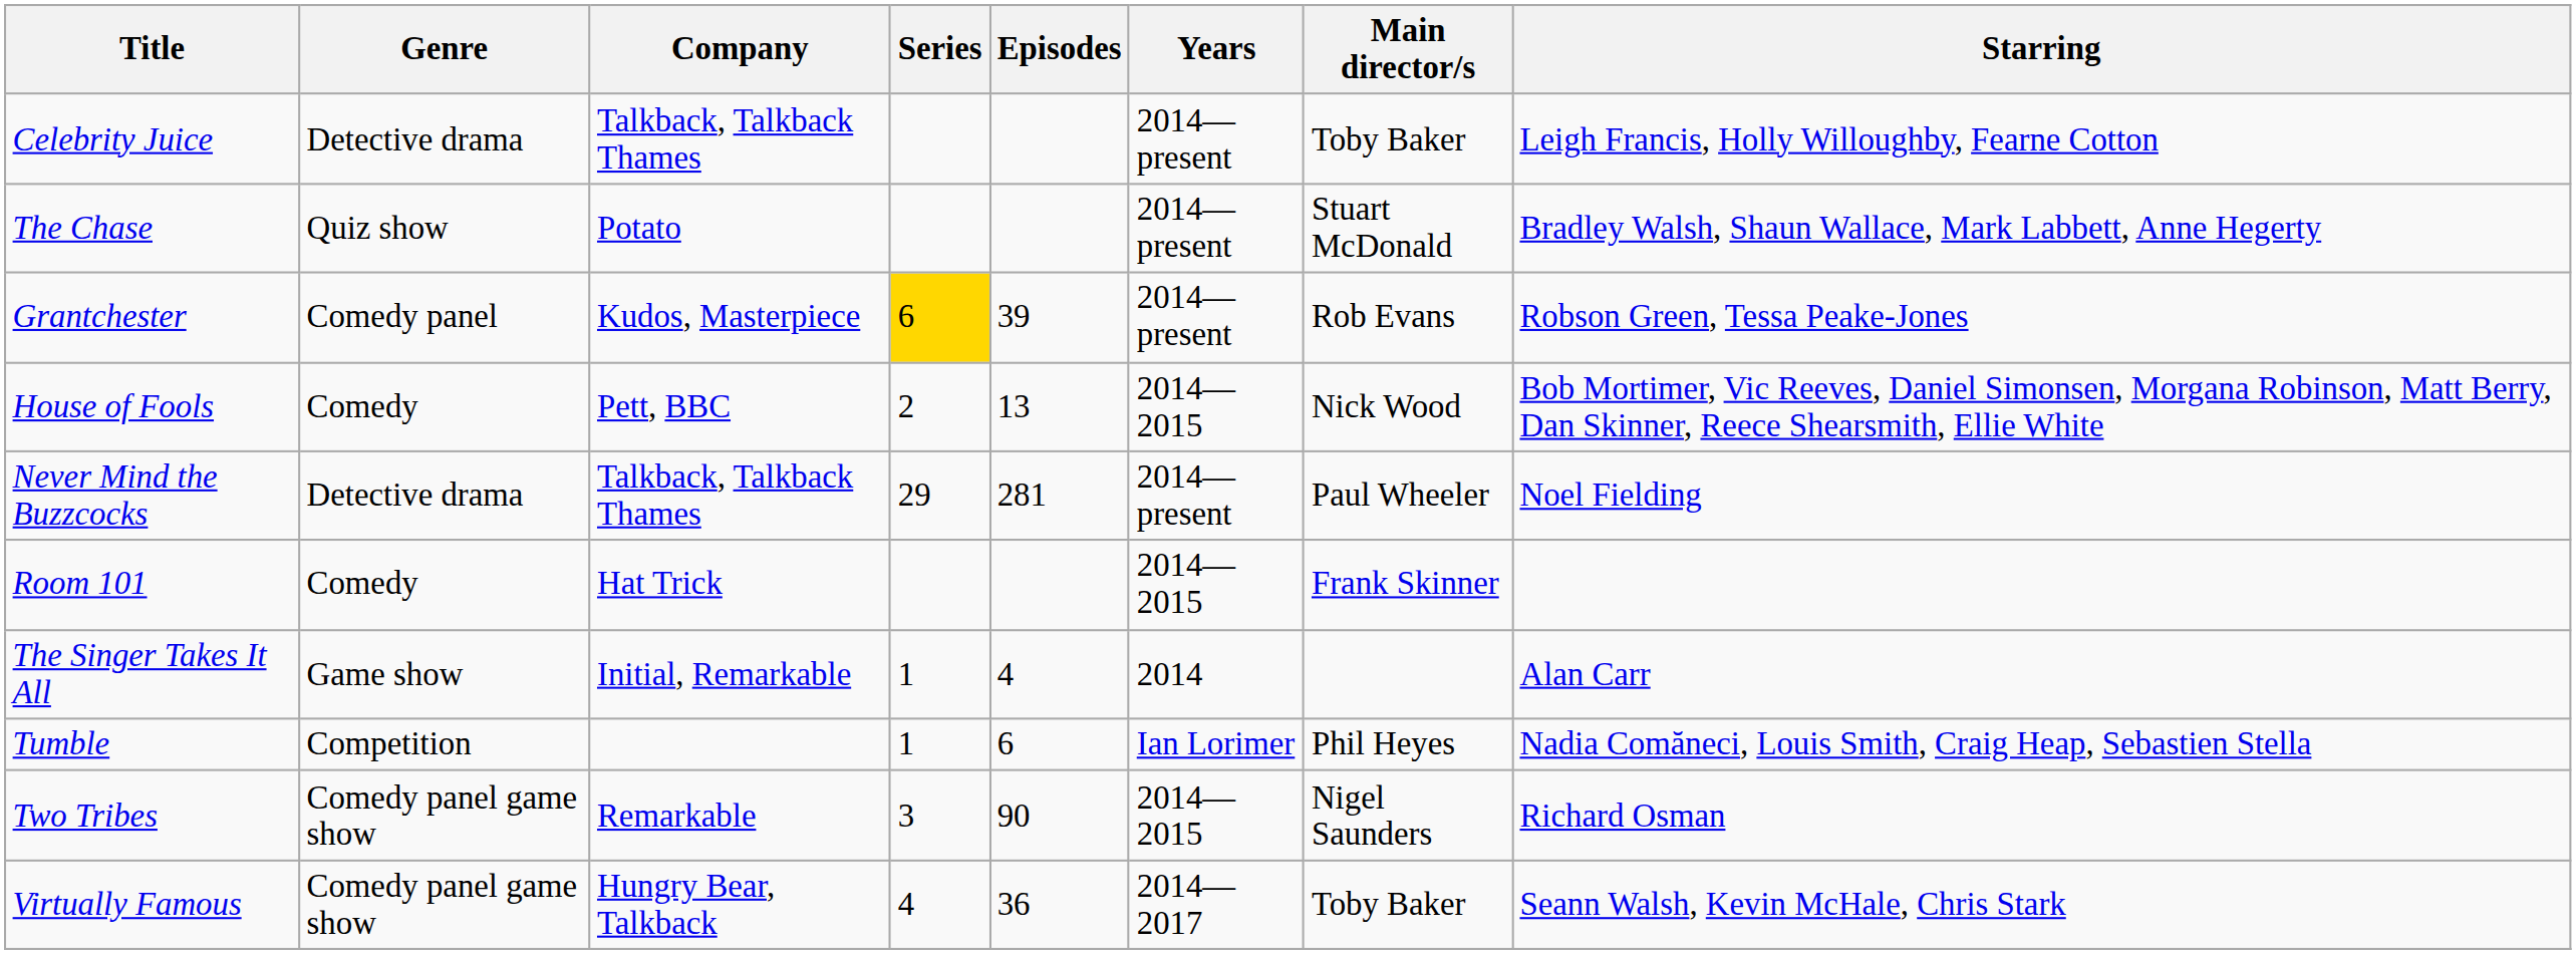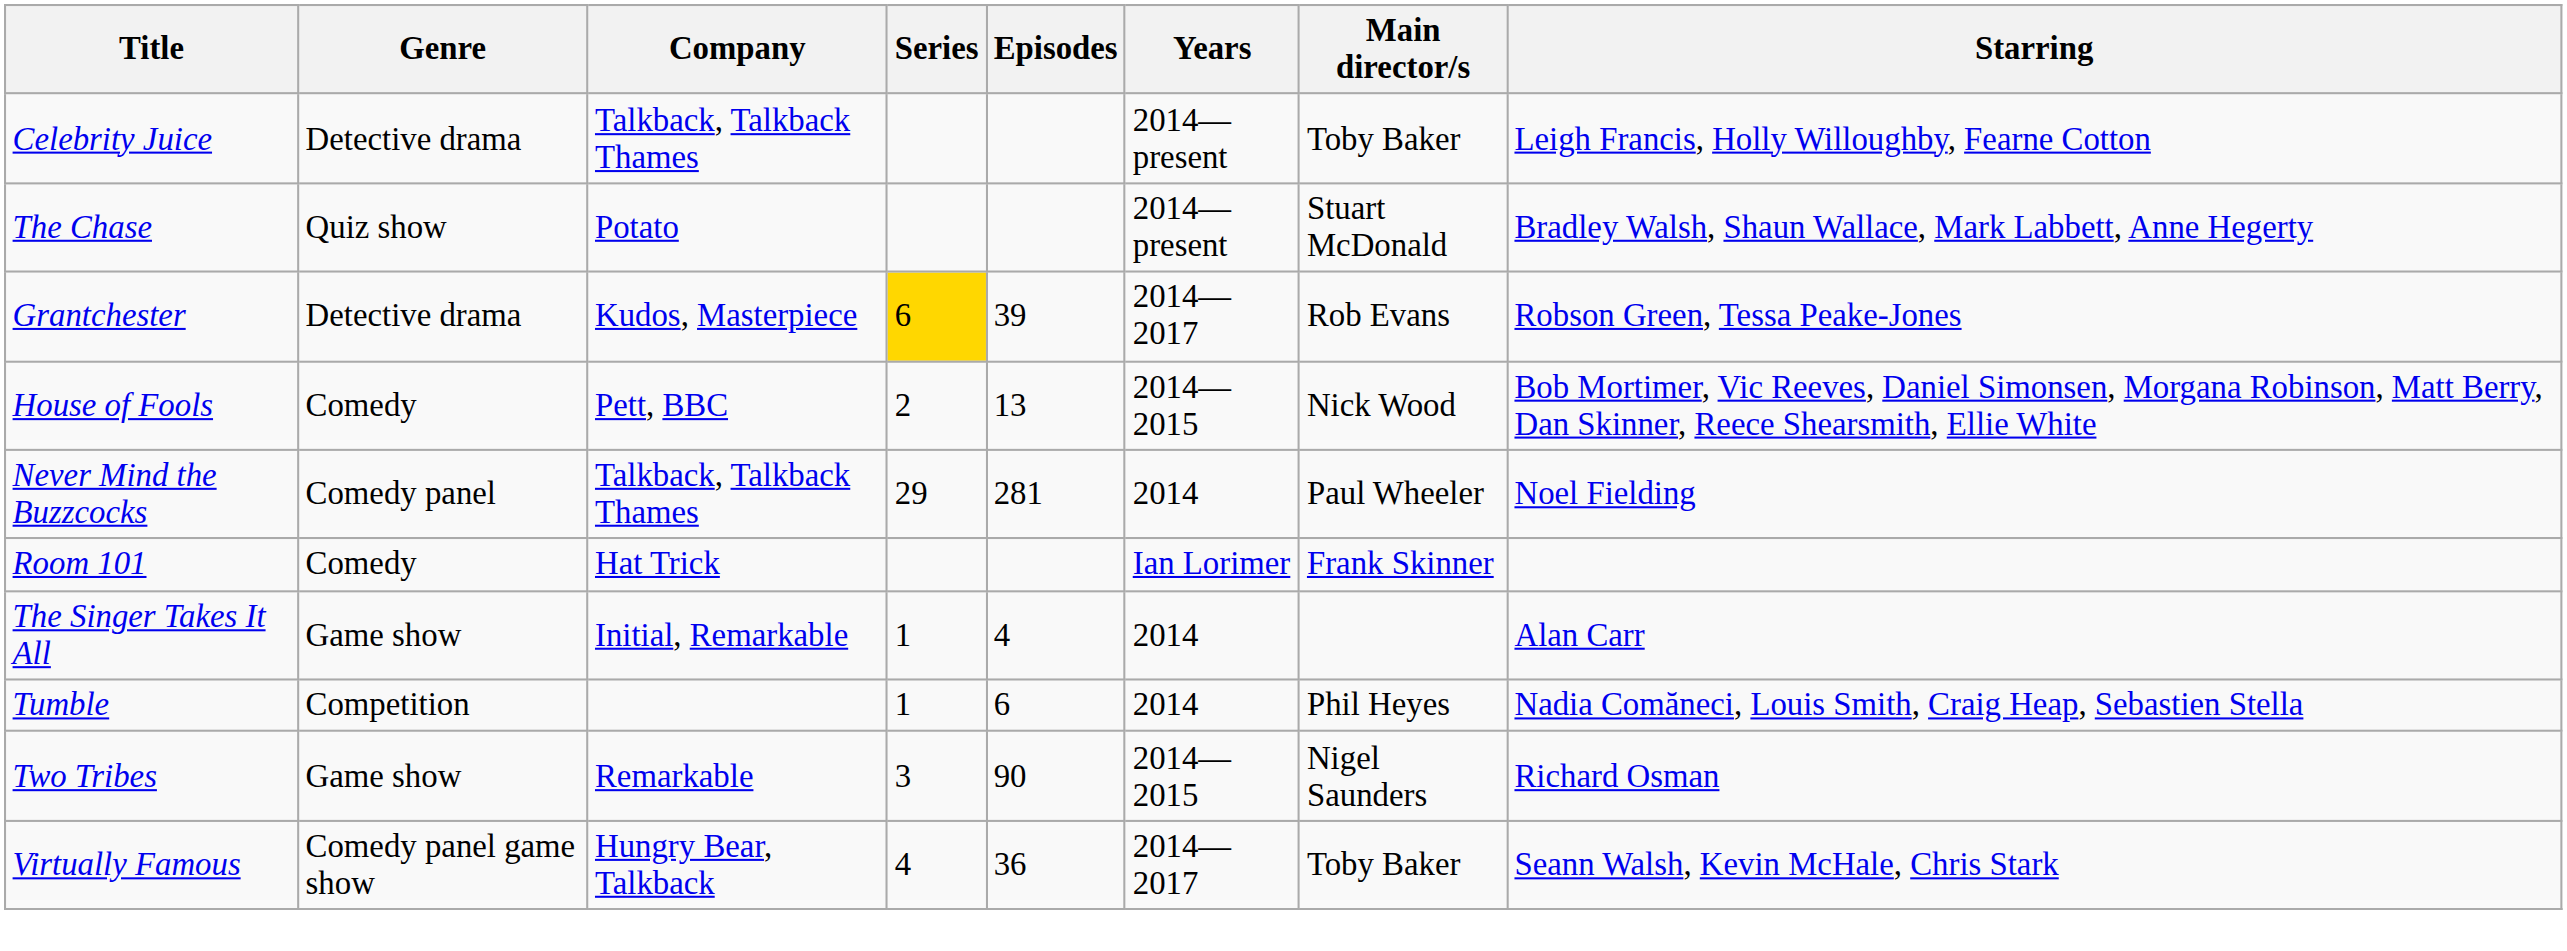 <table class="wikitable unsortable">
 <tr>
 <th>Title</th>
 <th>Genre</th>
 <th>Company</th>
 <th>Series</th>
 <th>Episodes</th>
 <th>Years</th>
 <th>Main director/s</th>
 <th>Starring</th>
 </tr>
 <tr>
 <td><em><a href='#'>Celebrity Juice</a></em></td>
 <td>Detective drama</td>
 <td><a href='#'>Talkback</a>, <a href='#'>Talkback Thames</a></td>
 <td></td>
 <td></td>
 <td>2014—present</td>
 <td>Toby Baker</td>
 <td><a href='#'>Leigh Francis</a>, <a href='#'>Holly Willoughby</a>, <a href='#'>Fearne Cotton</a></td>
 </tr>
 <tr>
 <td><em><a href='#'>The Chase</a></em></td>
 <td>Quiz show</td>
 <td><a href='#'>Potato</a></td>
 <td></td>
 <td></td>
 <td>2014—present</td>
 <td>Stuart McDonald</td>
 <td><a href='#'>Bradley Walsh</a>, <a href='#'>Shaun Wallace</a>, <a href='#'>Mark Labbett</a>, <a href='#'>Anne Hegerty</a></td>
 </tr>
 <tr>
 <td><em><a href='#'>Grantchester</a></em></td>
-<td>Comedy panel</td>
+<td>Detective drama</td>
 <td><a href='#'>Kudos</a>, <a href='#'>Masterpiece</a></td>
 <td style="background: gold;">6</td>
 <td>39</td>
-<td>2014—present</td>
+<td>2014—2017</td>
 <td>Rob Evans</td>
 <td><a href='#'>Robson Green</a>, <a href='#'>Tessa Peake-Jones</a></td>
 </tr>
 <tr>
 <td><em><a href='#'>House of Fools</a></em></td>
 <td>Comedy</td>
 <td><a href='#'>Pett</a>, <a href='#'>BBC</a></td>
 <td>2</td>
 <td>13</td>
 <td>2014—2015</td>
 <td>Nick Wood</td>
 <td><a href='#'>Bob Mortimer</a>, <a href='#'>Vic Reeves</a>, <a href='#'>Daniel Simonsen</a>, <a href='#'>Morgana Robinson</a>, <a href='#'>Matt Berry</a>, <a href='#'>Dan Skinner</a>, <a href='#'>Reece Shearsmith</a>, <a href='#'>Ellie White</a></td>
 </tr>
 <tr>
 <td><em><a href='#'>Never Mind the Buzzcocks</a></em></td>
-<td>Detective drama</td>
+<td>Comedy panel</td>
 <td><a href='#'>Talkback</a>, <a href='#'>Talkback Thames</a></td>
 <td>29</td>
 <td>281</td>
-<td>2014—present</td>
+<td>2014</td>
 <td>Paul Wheeler</td>
 <td><a href='#'>Noel Fielding</a></td>
 </tr>
 <tr>
 <td><em><a href='#'>Room 101</a></em></td>
 <td>Comedy</td>
 <td><a href='#'>Hat Trick</a></td>
 <td></td>
 <td></td>
-<td>2014—2015</td>
+<td><a href='#'>Ian Lorimer</a></td>
 <td><a href='#'>Frank Skinner</a></td>
 </tr>
 <tr>
 <td><em><a href='#'>The Singer Takes It All</a></em></td>
 <td>Game show</td>
 <td><a href='#'>Initial</a>, <a href='#'>Remarkable</a></td>
 <td>1</td>
 <td>4</td>
 <td>2014</td>
 <td></td>
 <td><a href='#'>Alan Carr</a></td>
 </tr>
 <tr>
 <td><em><a href='#'>Tumble</a></em></td>
 <td>Competition</td>
 <td></td>
 <td>1</td>
 <td>6</td>
-<td><a href='#'>Ian Lorimer</a></td>
+<td>2014</td>
 <td>Phil Heyes</td>
 <td><a href='#'>Nadia Comăneci</a>, <a href='#'>Louis Smith</a>, <a href='#'>Craig Heap</a>, <a href='#'>Sebastien Stella</a></td>
 </tr>
 <tr>
 <td><em><a href='#'>Two Tribes</a></em></td>
-<td>Comedy panel game show</td>
+<td>Game show</td>
 <td><a href='#'>Remarkable</a></td>
 <td>3</td>
 <td>90</td>
 <td>2014—2015</td>
 <td>Nigel Saunders</td>
 <td><a href='#'>Richard Osman</a></td>
 </tr>
 <tr>
 <td><em><a href='#'>Virtually Famous</a></em></td>
 <td>Comedy panel game show</td>
 <td><a href='#'>Hungry Bear</a>, <a href='#'>Talkback</a></td>
 <td>4</td>
 <td>36</td>
 <td>2014—2017</td>
 <td>Toby Baker</td>
 <td><a href='#'>Seann Walsh</a>, <a href='#'>Kevin McHale</a>, <a href='#'>Chris Stark</a></td>
 </tr>
 <tr>
 </tr>
 </table>
